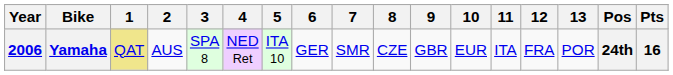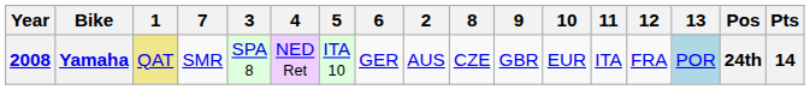 <table class="wikitable" style="text-align:center; font-size:90%">
 <tr>
 <th>Year</th>
 <th>Bike</th>
 <th>1</th>
-<th>2</th>
+<th>7</th>
 <th>3</th>
 <th>4</th>
 <th>5</th>
 <th>6</th>
-<th>7</th>
+<th>2</th>
 <th>8</th>
 <th>9</th>
 <th>10</th>
 <th>11</th>
 <th>12</th>
 <th>13</th>
 <th>Pos</th>
 <th>Pts</th>
 </tr>
 <tr>
-<th><a href='#'>2006</a></th>
+<th><a href='#'>2008</a></th>
 <th><a href='#'>Yamaha</a></th>
 <td style="background: khaki;"><a href='#'>QAT</a></td>
-<td><a href='#'>AUS</a></td>
+<td><a href='#'>SMR</a></td>
 <td style="background:#DFFFDF;"><a href='#'>SPA</a><br><small>8</small></td>
 <td style="background:#efcfff;"><a href='#'>NED</a><br><small>Ret</small></td>
 <td style="background:#DFFFDF;"><a href='#'>ITA</a><br><small>10</small></td>
 <td><a href='#'>GER</a></td>
-<td><a href='#'>SMR</a></td>
+<td><a href='#'>AUS</a></td>
 <td><a href='#'>CZE</a></td>
 <td><a href='#'>GBR</a></td>
 <td><a href='#'>EUR</a></td>
 <td><a href='#'>ITA</a></td>
 <td><a href='#'>FRA</a></td>
-<td><a href='#'>POR</a></td>
+<td style="background: lightblue;"><a href='#'>POR</a></td>
 <th>24th</th>
-<th>16</th>
+<th>14</th>
 </tr>
 </table>
